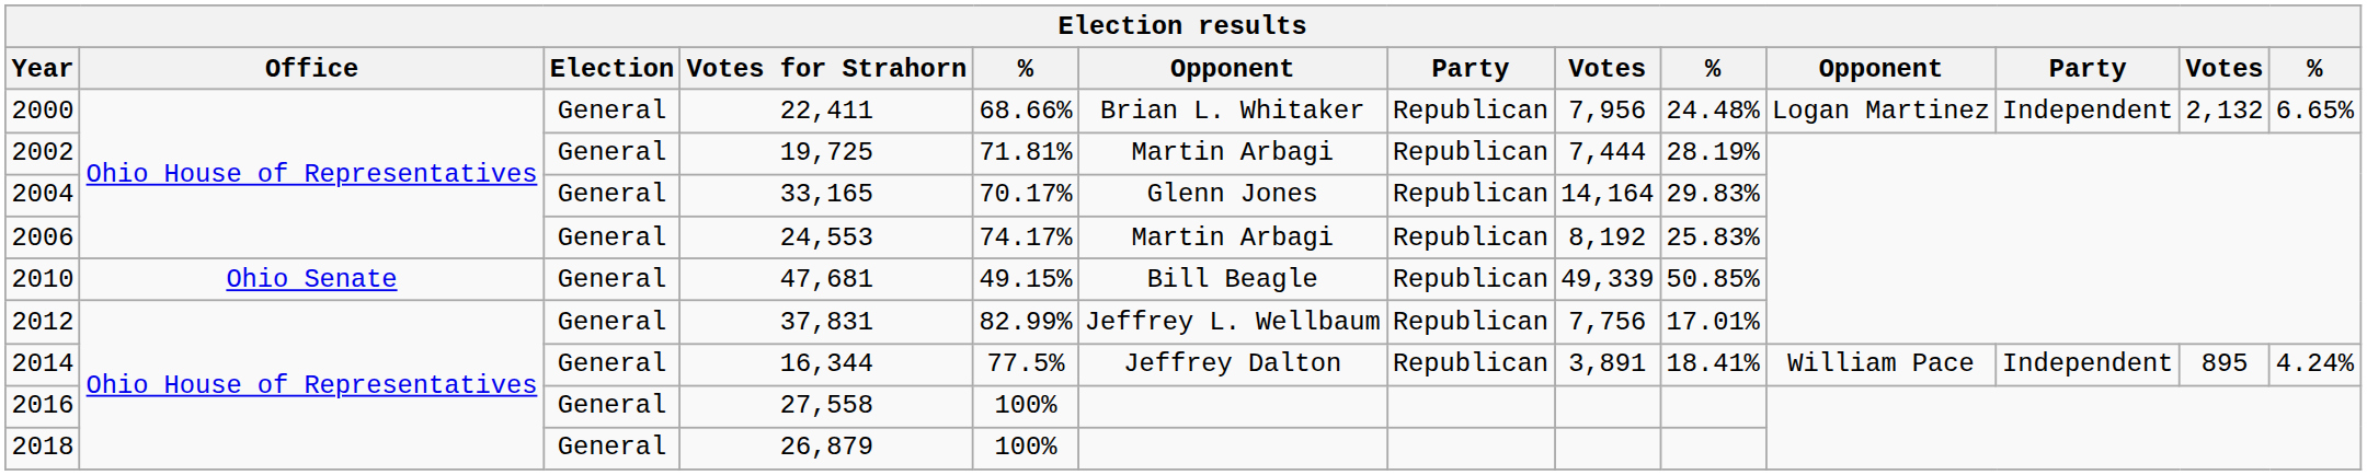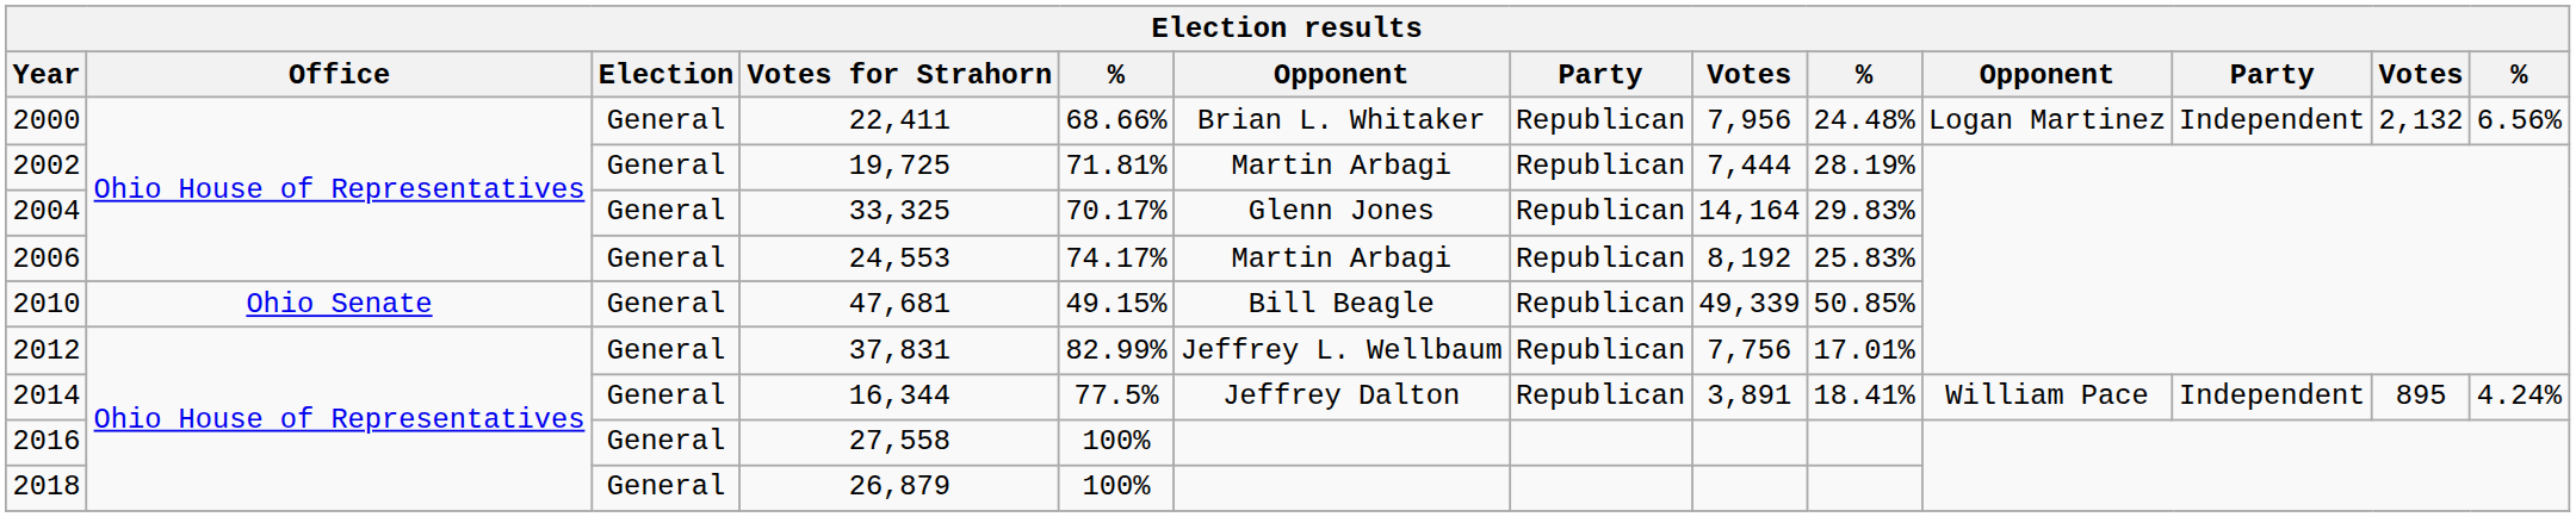 <table class="wikitable" style="text-align: center;">
 <tr>
 <th colspan="13">Election results</th>
 </tr>
 <tr>
 <th>Year</th>
 <th>Office</th>
 <th>Election</th>
 <th>Votes for Strahorn</th>
 <th>%</th>
 <th>Opponent</th>
 <th>Party</th>
 <th>Votes</th>
 <th>%</th>
 <th>Opponent</th>
 <th>Party</th>
 <th>Votes</th>
 <th>%</th>
 </tr>
 <tr>
 <td>2000</td>
 <td rowspan=4><a href='#'>Ohio House of Representatives</a></td>
 <td>General</td>
 <td>22,411</td>
 <td>68.66%</td>
 <td>Brian L. Whitaker</td>
 <td>Republican</td>
 <td>7,956</td>
 <td>24.48%</td>
 <td>Logan Martinez</td>
 <td>Independent</td>
 <td>2,132</td>
-<td>6.65%</td>
+<td>6.56%</td>
 </tr>
 <tr |->
 <td>2002</td>
 <td>General</td>
 <td>19,725</td>
 <td>71.81%</td>
 <td>Martin Arbagi</td>
 <td>Republican</td>
 <td>7,444</td>
 <td>28.19%</td>
 </tr>
 <tr>
 <td>2004</td>
 <td>General</td>
-<td>33,165</td>
+<td>33,325</td>
 <td>70.17%</td>
 <td>Glenn Jones</td>
 <td>Republican</td>
 <td>14,164</td>
 <td>29.83%</td>
 </tr>
 <tr>
 <td>2006</td>
 <td>General</td>
 <td>24,553</td>
 <td>74.17%</td>
 <td>Martin Arbagi</td>
 <td>Republican</td>
 <td>8,192</td>
 <td>25.83%</td>
 </tr>
 <tr>
 <td>2010</td>
 <td rowspan=1><a href='#'>Ohio Senate</a></td>
 <td>General</td>
 <td>47,681</td>
 <td>49.15%</td>
 <td>Bill Beagle</td>
 <td>Republican</td>
 <td>49,339</td>
 <td>50.85%</td>
 </tr>
 <tr>
 <td>2012</td>
 <td rowspan=4><a href='#'>Ohio House of Representatives</a></td>
 <td>General</td>
 <td>37,831</td>
 <td>82.99%</td>
 <td>Jeffrey L. Wellbaum</td>
 <td>Republican</td>
 <td>7,756</td>
 <td>17.01%</td>
 </tr>
 <tr>
 <td>2014</td>
 <td>General</td>
 <td>16,344</td>
 <td>77.5%</td>
 <td>Jeffrey Dalton</td>
 <td>Republican</td>
 <td>3,891</td>
 <td>18.41%</td>
 <td>William Pace</td>
 <td>Independent</td>
 <td>895</td>
 <td>4.24%</td>
 </tr>
 <tr>
 <td>2016</td>
 <td>General</td>
 <td>27,558</td>
 <td>100%</td>
 <td></td>
 <td></td>
 <td></td>
 <td></td>
 </tr>
 <tr>
 <td>2018</td>
 <td>General</td>
 <td>26,879</td>
 <td>100%</td>
 <td></td>
 <td></td>
 <td></td>
 <td></td>
 </tr>
 </table>
